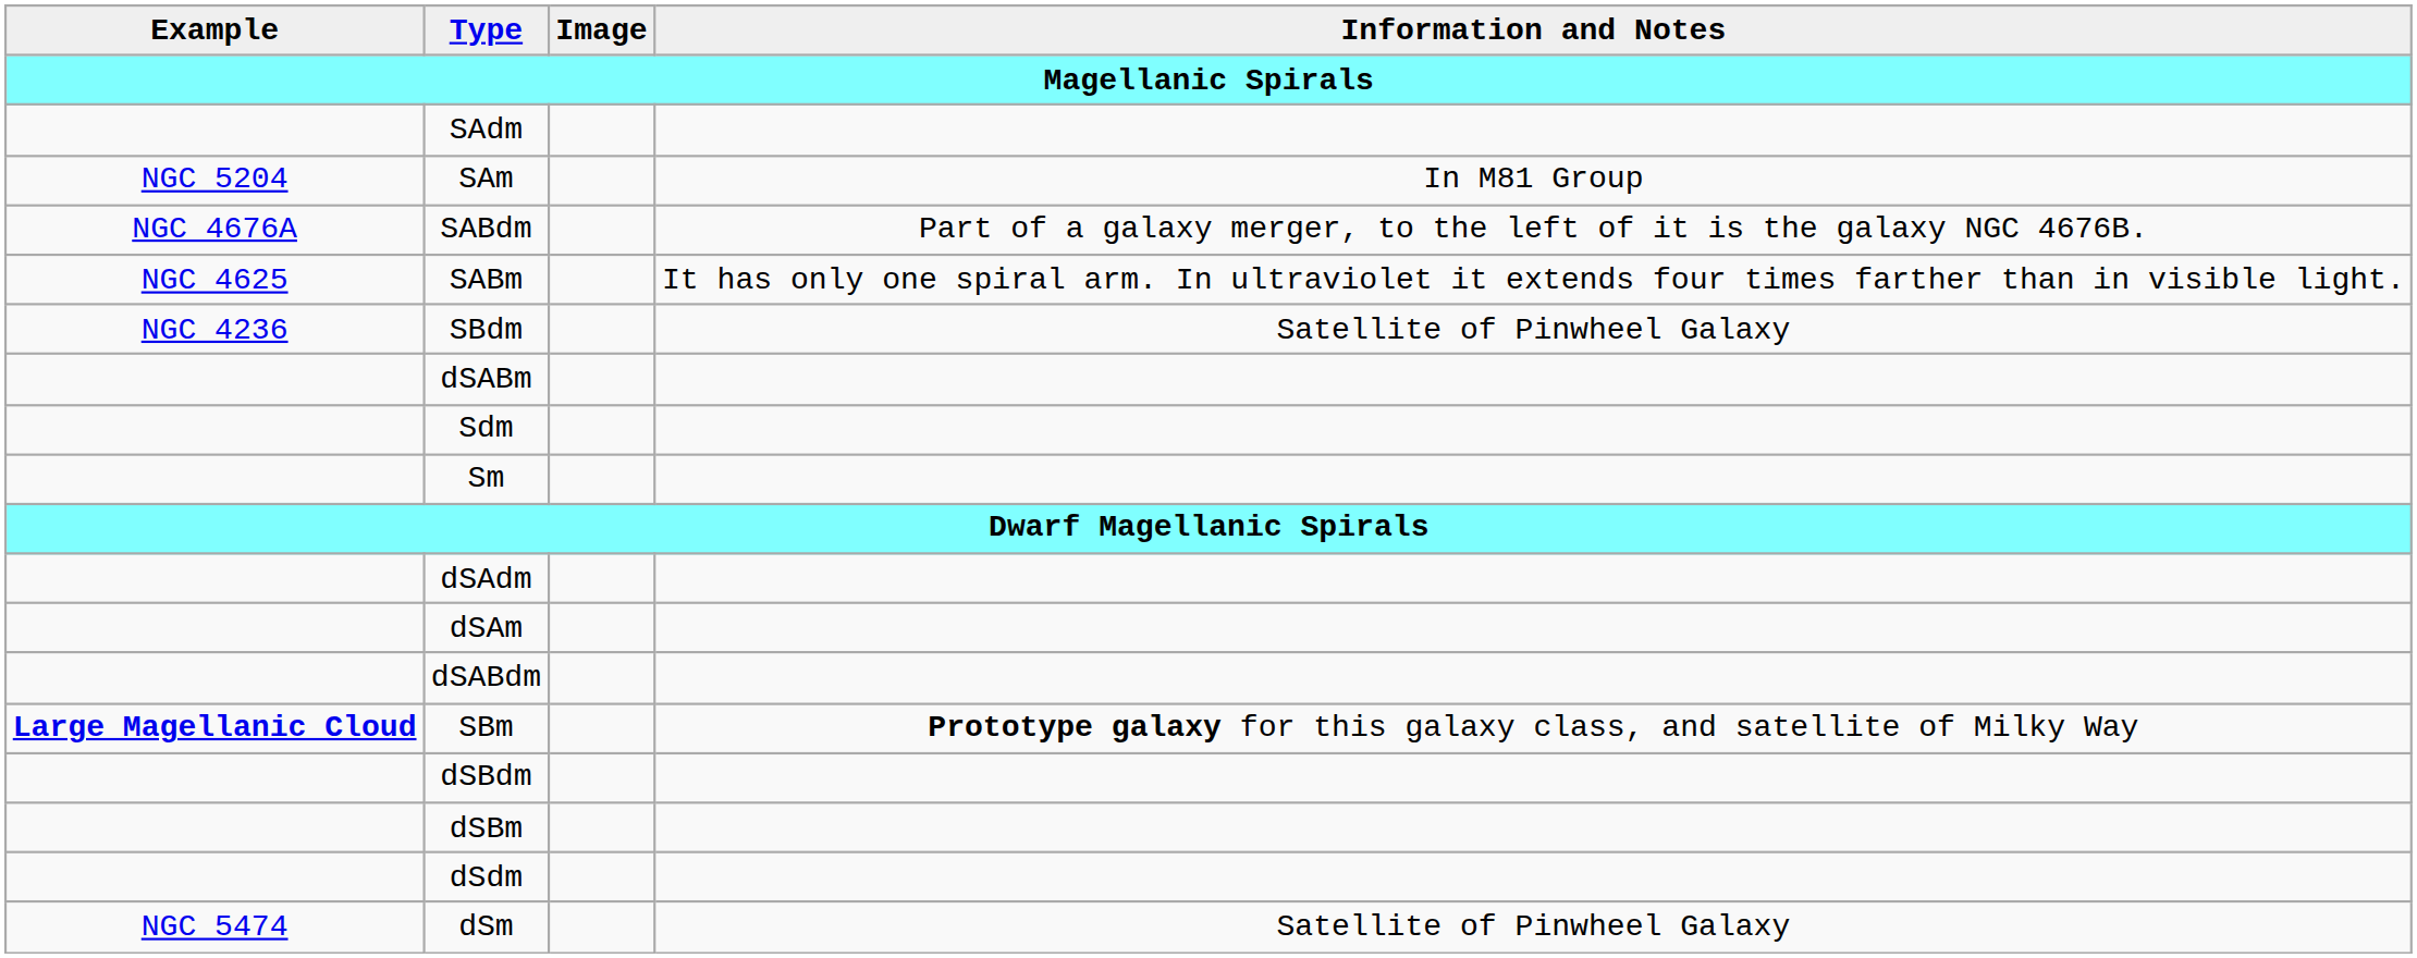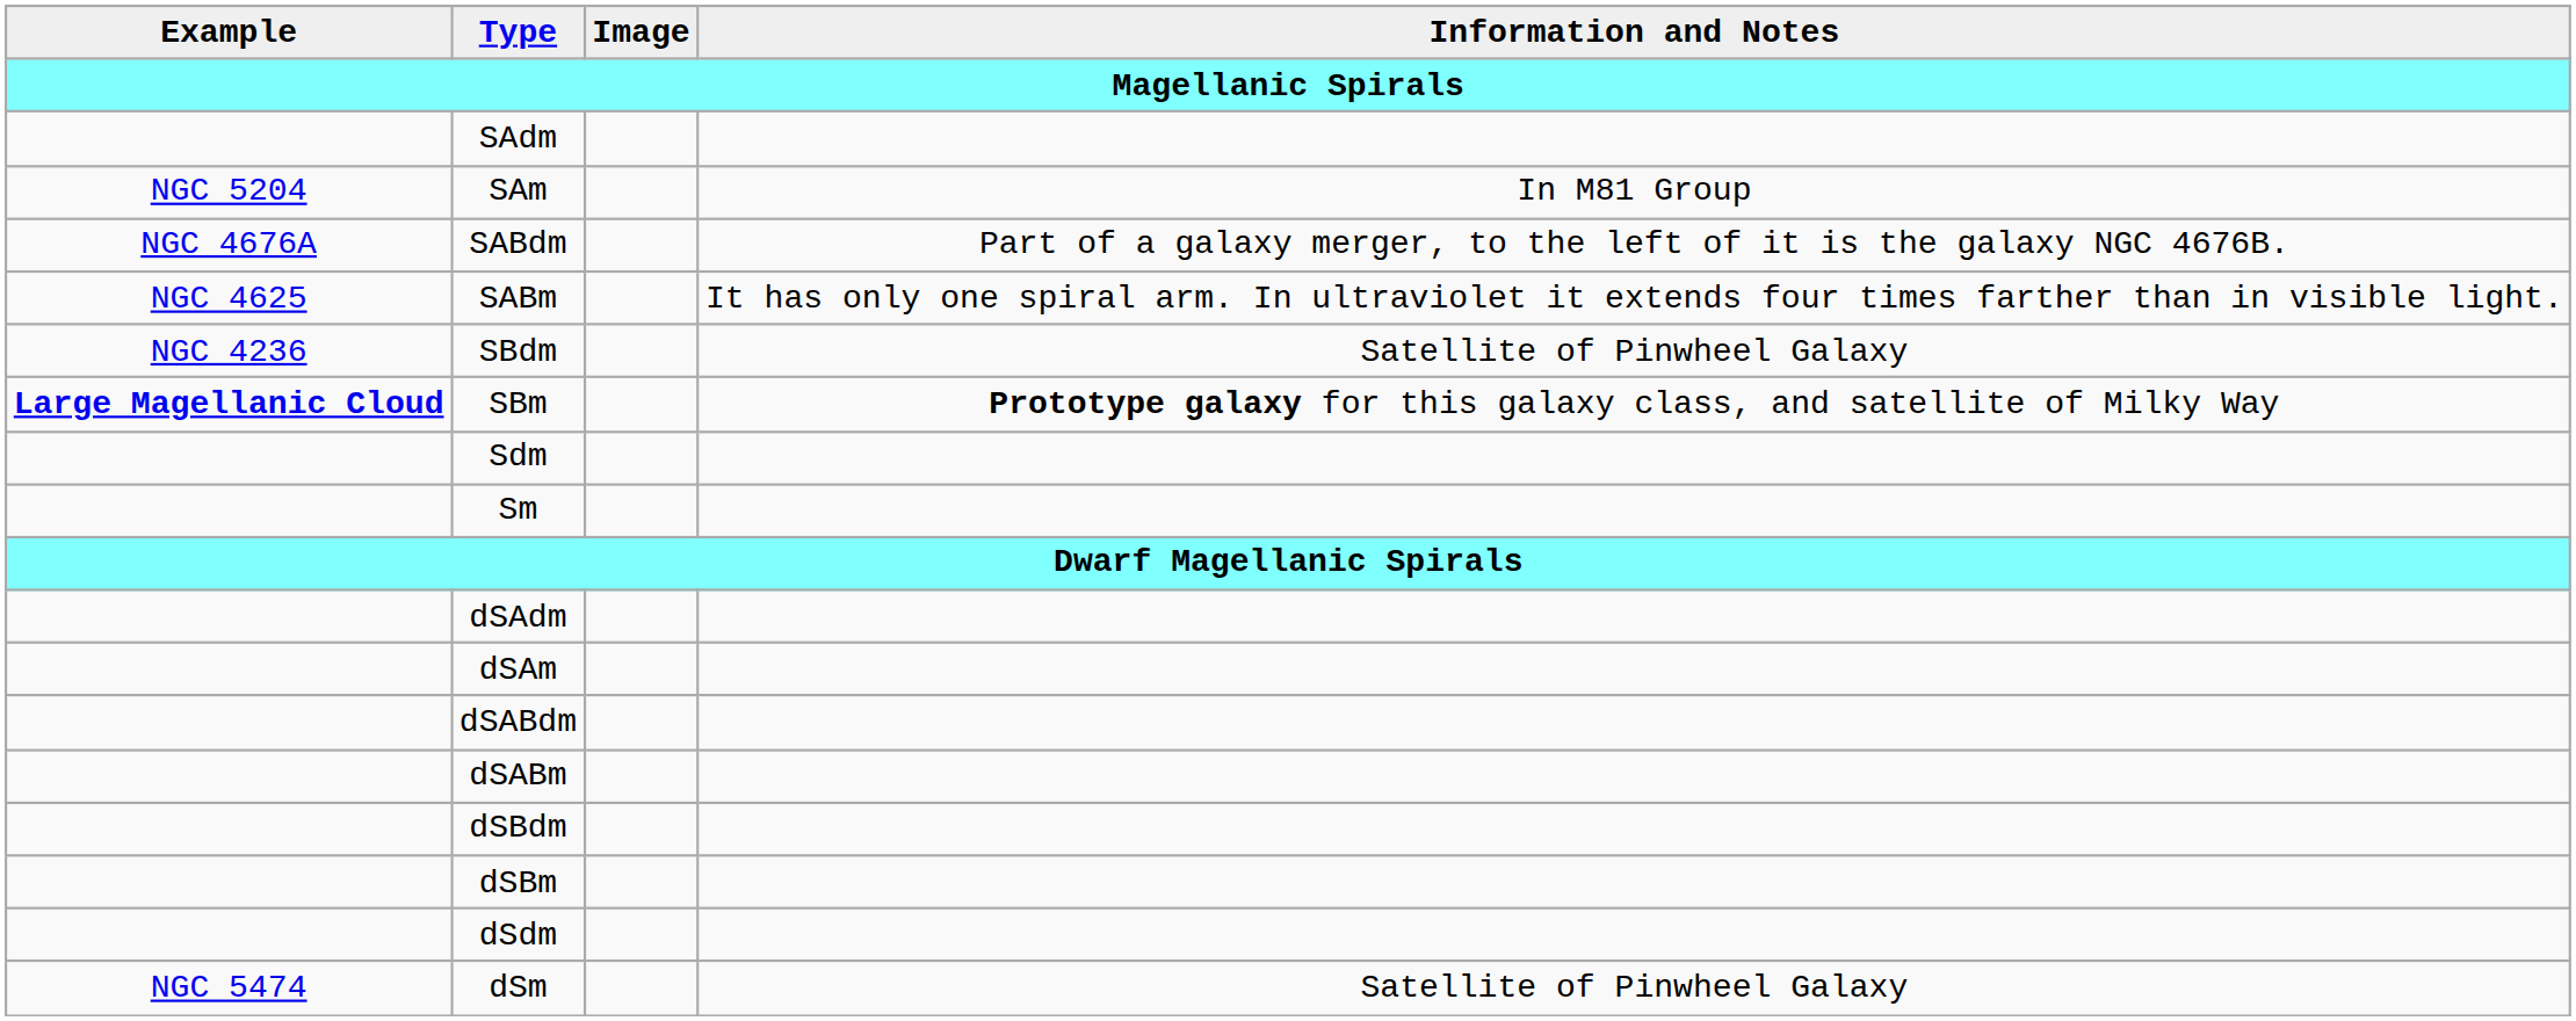 <table class="wikitable" style="text-align:center;border-collapse:collapse;" cellpadding="2">
 <tr>
 <th style="background:#efefef;">Example</th>
 <th style="background:#efefef;"><a href='#'>Type</a></th>
 <th style="background:#efefef;">Image</th>
 <th style="background:#efefef;">Information and Notes</th>
 </tr>
 <tr>
 <th colspan=4 style="background:#80ffff">Magellanic Spirals</th>
 </tr>
 <tr>
 <td></td>
 <td>SAdm</td>
 <td></td>
 </tr>
 <tr>
 <td><a href='#'>NGC 5204</a></td>
 <td>SAm</td>
 <td></td>
 <td>In M81 Group</td>
 </tr>
 <tr>
 <td><a href='#'>NGC 4676A</a></td>
 <td>SABdm</td>
 <td></td>
 <td>Part of a galaxy merger, to the left of it is the galaxy NGC 4676B.</td>
 </tr>
 <tr>
 <td><a href='#'>NGC 4625</a></td>
 <td>SABm</td>
 <td></td>
 <td>It has only one spiral arm. In ultraviolet it extends four times farther than in visible light.</td>
 </tr>
 <tr>
 <td><a href='#'>NGC 4236</a></td>
 <td>SBdm</td>
 <td></td>
 <td>Satellite of Pinwheel Galaxy</td>
 </tr>
 <tr>
+<td><strong><a href='#'>Large Magellanic Cloud</a></strong></td>
+<td>SBm</td>
 <td></td>
-<td>dSABm</td>
-<td></td>
-<td></td>
+<td><strong>Prototype galaxy</strong> for this galaxy class, and satellite of Milky Way</td>
 </tr>
 <tr>
 <td></td>
 <td>Sdm</td>
 <td></td>
 <td></td>
 </tr>
 <tr>
 <td></td>
 <td>Sm</td>
 <td></td>
 <td></td>
 </tr>
 <tr>
 <th colspan=4 style="background:#80ffff">Dwarf Magellanic Spirals</th>
 </tr>
 <tr>
 <td></td>
 <td>dSAdm</td>
 <td></td>
 <td></td>
 </tr>
 <tr>
 <td></td>
 <td>dSAm</td>
 <td></td>
 <td></td>
 </tr>
 <tr>
 <td></td>
 <td>dSABdm</td>
 <td></td>
 <td></td>
 </tr>
 <tr>
-<td><strong><a href='#'>Large Magellanic Cloud</a></strong></td>
-<td>SBm</td>
 <td></td>
-<td><strong>Prototype galaxy</strong> for this galaxy class, and satellite of Milky Way</td>
+<td>dSABm</td>
+<td></td>
+<td></td>
 </tr>
 <tr>
 <td></td>
 <td>dSBdm</td>
 <td></td>
 <td></td>
 </tr>
 <tr>
 <td></td>
 <td>dSBm</td>
 <td></td>
 <td></td>
 </tr>
 <tr>
 <td></td>
 <td>dSdm</td>
 <td></td>
 <td></td>
 </tr>
 <tr>
 <td><a href='#'>NGC 5474</a></td>
 <td>dSm</td>
 <td></td>
 <td>Satellite of Pinwheel Galaxy</td>
 </tr>
 </table>
